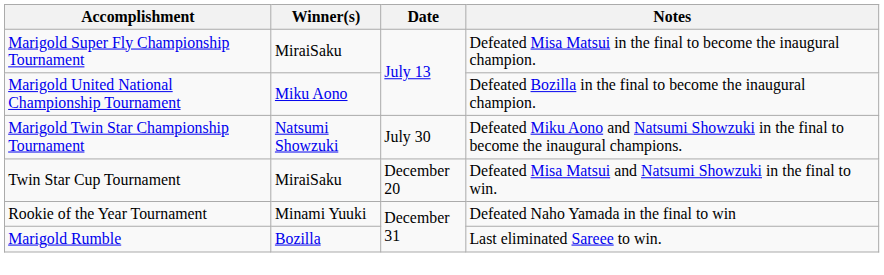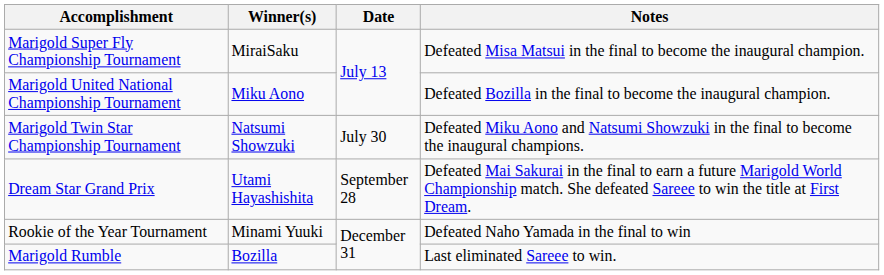 <table class="wikitable" style="width:100%;">
 <tr>
 <th>Accomplishment</th>
 <th>Winner(s)</th>
 <th>Date</th>
 <th>Notes</th>
 </tr>
 <tr>
 <td><a href='#'>Marigold Super Fly Championship Tournament</a></td>
 <td>MiraiSaku<br></td>
 <td rowspan=2><a href='#'>July 13</a></td>
 <td>Defeated <a href='#'>Misa Matsui</a> in the final to become the inaugural champion.</td>
 </tr>
 <tr>
 <td><a href='#'>Marigold United National Championship Tournament</a></td>
 <td><a href='#'>Miku Aono</a></td>
 <td>Defeated <a href='#'>Bozilla</a> in the final to become the inaugural champion.</td>
 </tr>
 <tr>
 <td><a href='#'>Marigold Twin Star Championship Tournament</a></td>
 <td><a href='#'>Natsumi Showzuki</a></td>
 <td>July 30</td>
 <td>Defeated <a href='#'>Miku Aono</a> and <a href='#'>Natsumi Showzuki</a> in the final to become the inaugural champions.</td>
 </tr>
 <tr>
-<td>Twin Star Cup Tournament</td>
-<td>MiraiSaku<br></td>
-<td>December 20<br></td>
-<td>Defeated <a href='#'>Misa Matsui</a> and <a href='#'>Natsumi Showzuki</a> in the final to win.</td>
+<td><a href='#'>Dream Star Grand Prix</a></td>
+<td><a href='#'>Utami Hayashishita</a></td>
+<td>September 28</td>
+<td>Defeated <a href='#'>Mai Sakurai</a> in the final to earn a future <a href='#'>Marigold World Championship</a> match. She defeated <a href='#'>Sareee</a> to win the title at <a href='#'>First Dream</a>.</td>
 </tr>
 <tr>
 <td>Rookie of the Year Tournament</td>
 <td>Minami Yuuki</td>
 <td rowspan=2>December 31</td>
 <td>Defeated Naho Yamada in the final to win</td>
 </tr>
 <tr>
 <td><a href='#'>Marigold Rumble</a></td>
 <td><a href='#'>Bozilla</a></td>
 <td>Last eliminated <a href='#'>Sareee</a> to win.</td>
 </tr>
 </table>
